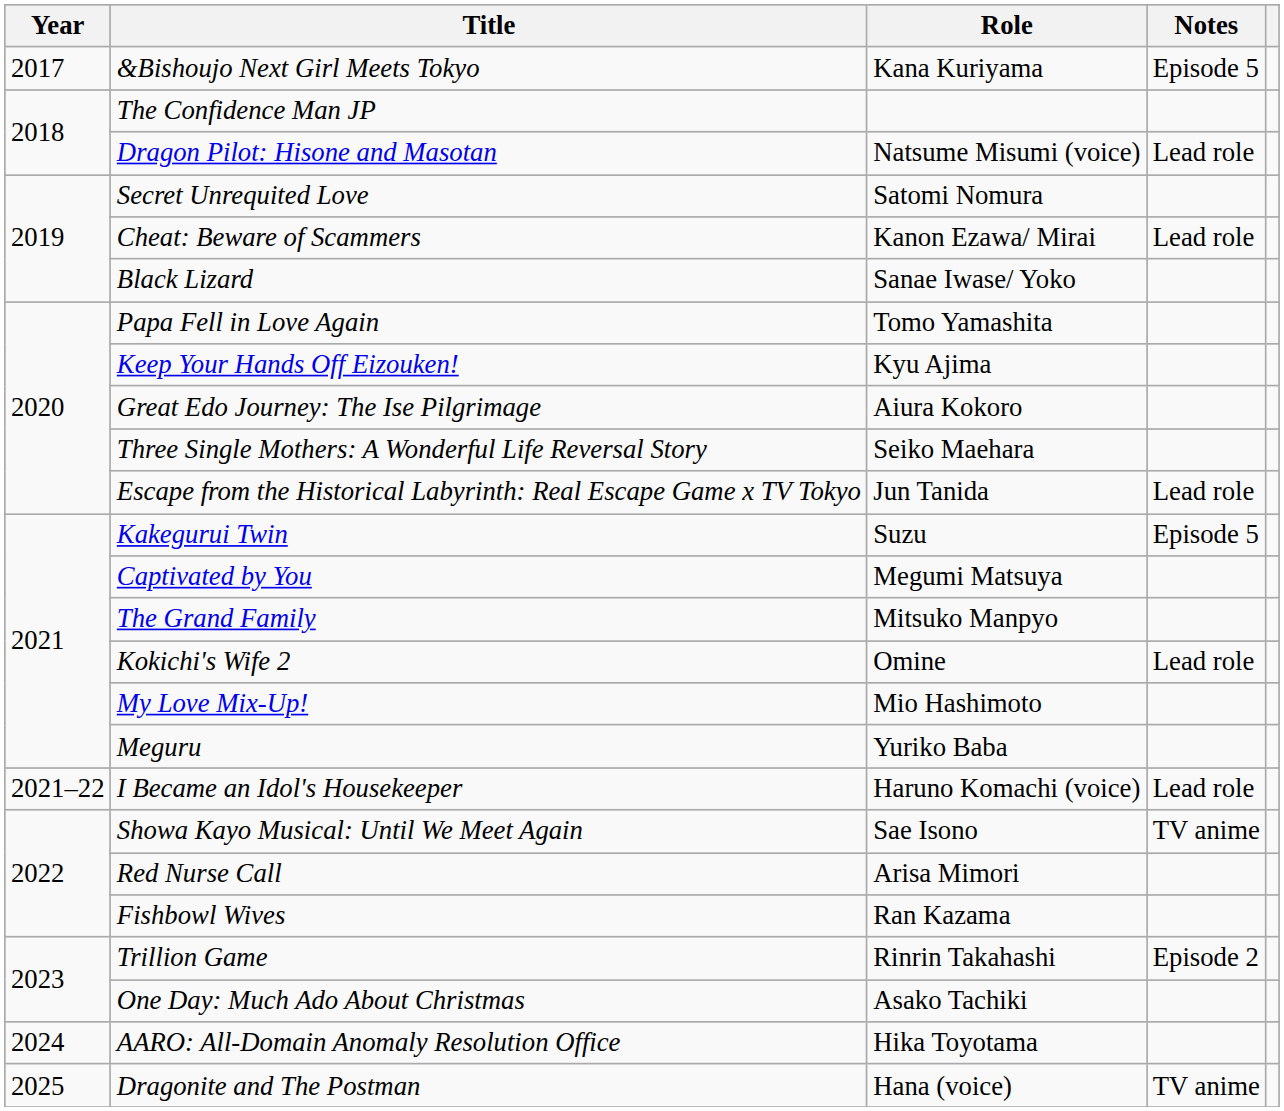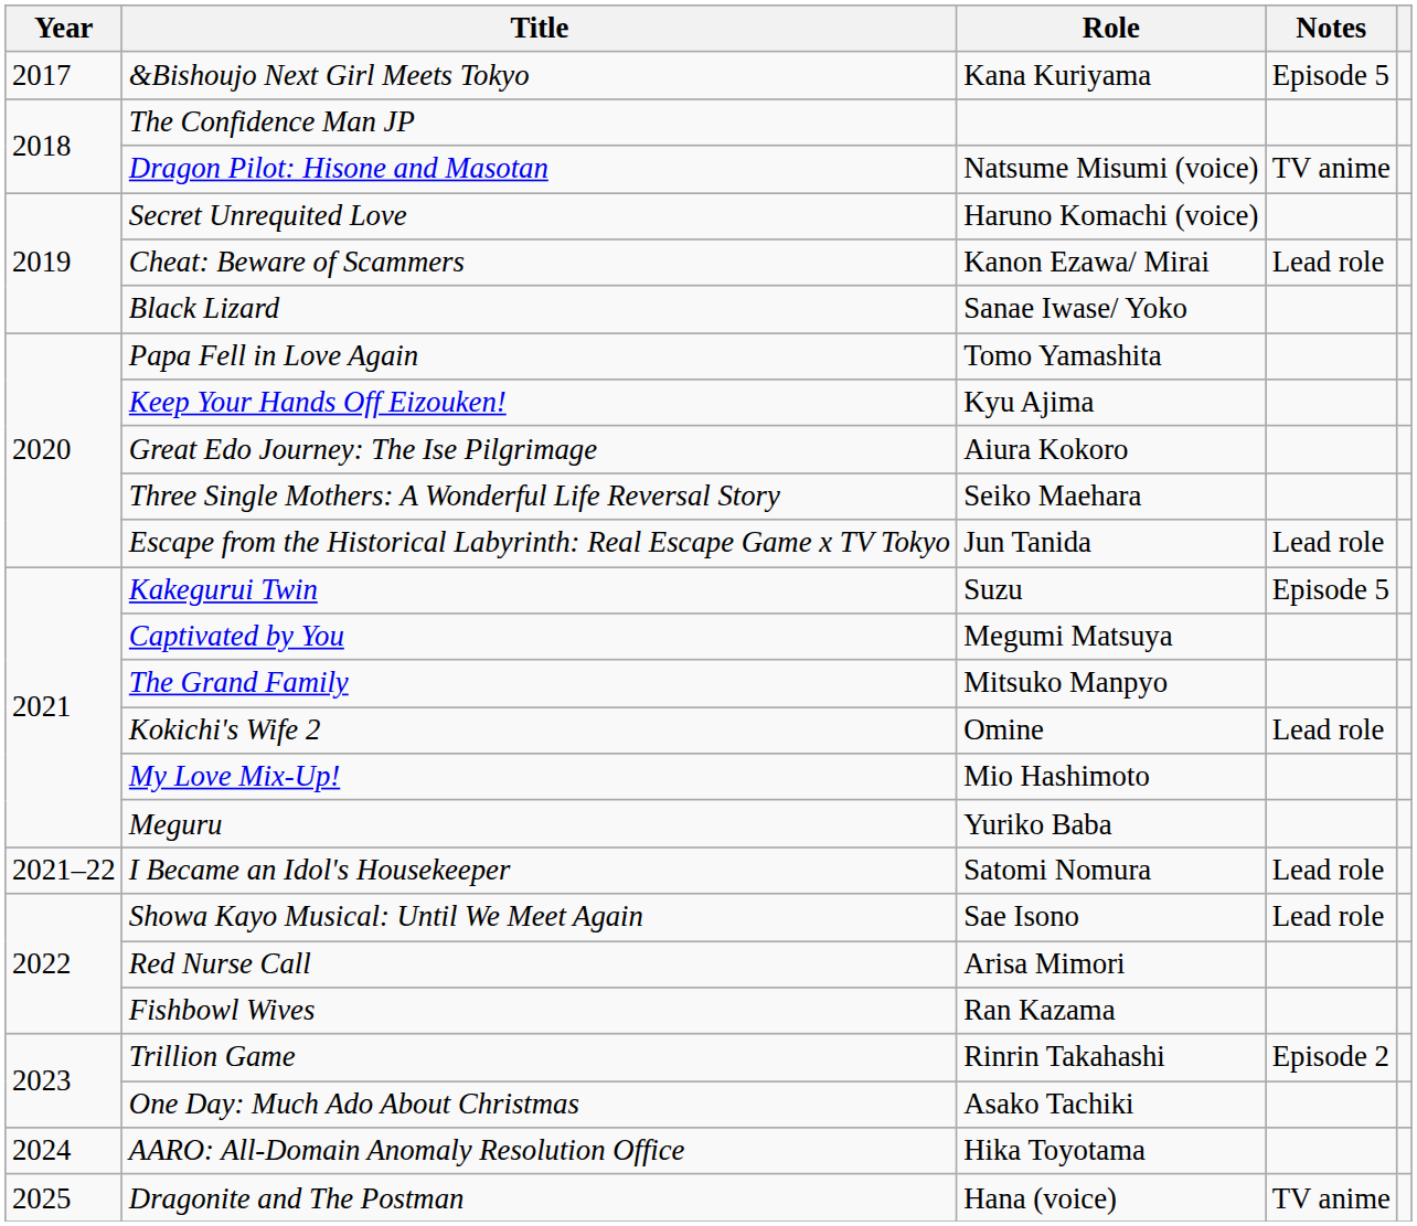 <table class="wikitable plainrowheaders sortable">
 <tr>
 <th>Year</th>
 <th>Title</th>
 <th>Role</th>
 <th class="unsortable">Notes</th>
 <th class="unsortable"></th>
 </tr>
 <tr>
 <td>2017</td>
 <td><em>&Bishoujo Next Girl Meets Tokyo</em></td>
 <td>Kana Kuriyama</td>
 <td>Episode 5</td>
 <td></td>
 </tr>
 <tr>
 <td rowspan="2">2018</td>
 <td><em>The Confidence Man JP</em></td>
 <td></td>
 <td></td>
 <td></td>
 </tr>
 <tr>
 <td><em><a href='#'>Dragon Pilot: Hisone and Masotan</a></em></td>
 <td>Natsume Misumi (voice)</td>
-<td>Lead role</td>
+<td>TV anime</td>
 <td></td>
 </tr>
 <tr>
 <td rowspan="3">2019</td>
 <td><em>Secret Unrequited Love</em></td>
-<td>Satomi Nomura</td>
+<td>Haruno Komachi (voice)</td>
 <td></td>
 <td></td>
 </tr>
 <tr>
 <td><em>Cheat: Beware of Scammers</em></td>
 <td>Kanon Ezawa/ Mirai</td>
 <td>Lead role</td>
 <td></td>
 </tr>
 <tr>
 <td><em>Black Lizard</em></td>
 <td>Sanae Iwase/ Yoko</td>
 <td></td>
 <td></td>
 </tr>
 <tr>
 <td rowspan="5">2020</td>
 <td><em>Papa Fell in Love Again</em></td>
 <td>Tomo Yamashita</td>
 <td></td>
 <td></td>
 </tr>
 <tr>
 <td><em><a href='#'>Keep Your Hands Off Eizouken!</a></em></td>
 <td>Kyu Ajima</td>
 <td></td>
 <td></td>
 </tr>
 <tr>
 <td><em>Great Edo Journey: The Ise Pilgrimage</em></td>
 <td>Aiura Kokoro</td>
 <td></td>
 <td></td>
 </tr>
 <tr>
 <td><em>Three Single Mothers: A Wonderful Life Reversal Story</em></td>
 <td>Seiko Maehara</td>
 <td></td>
 <td></td>
 </tr>
 <tr>
 <td><em>Escape from the Historical Labyrinth: Real Escape Game x TV Tokyo</em></td>
 <td>Jun Tanida</td>
 <td>Lead role</td>
 <td></td>
 </tr>
 <tr>
 <td rowspan="6">2021</td>
 <td><em><a href='#'>Kakegurui Twin</a></em></td>
 <td>Suzu</td>
 <td>Episode 5</td>
 <td></td>
 </tr>
 <tr>
 <td><em><a href='#'>Captivated by You</a></em></td>
 <td>Megumi Matsuya</td>
 <td></td>
 <td></td>
 </tr>
 <tr>
 <td><em><a href='#'>The Grand Family</a></em></td>
 <td>Mitsuko Manpyo</td>
 <td></td>
 <td></td>
 </tr>
 <tr>
 <td><em>Kokichi's</em> <em>Wife 2</em></td>
 <td>Omine</td>
 <td>Lead role</td>
 <td></td>
 </tr>
 <tr>
 <td><em><a href='#'>My Love Mix-Up!</a></em></td>
 <td>Mio Hashimoto</td>
 <td></td>
 <td></td>
 </tr>
 <tr>
 <td><em>Meguru</em></td>
 <td>Yuriko Baba</td>
 <td></td>
 <td></td>
 </tr>
 <tr>
 <td>2021–22</td>
 <td><em>I Became an Idol's Housekeeper</em></td>
-<td>Haruno Komachi (voice)</td>
+<td>Satomi Nomura</td>
 <td>Lead role</td>
 <td></td>
 </tr>
 <tr>
 <td rowspan="3">2022</td>
 <td><em>Showa Kayo Musical: Until We Meet Again</em></td>
 <td>Sae Isono</td>
-<td>TV anime</td>
+<td>Lead role</td>
 <td></td>
 </tr>
 <tr>
 <td><em>Red Nurse Call</em></td>
 <td>Arisa Mimori</td>
 <td></td>
 <td></td>
 </tr>
 <tr>
 <td><em>Fishbowl Wives</em></td>
 <td>Ran Kazama</td>
 <td></td>
 <td></td>
 </tr>
 <tr>
 <td rowspan="2">2023</td>
 <td><em>Trillion Game</em></td>
 <td>Rinrin Takahashi</td>
 <td>Episode 2</td>
 <td></td>
 </tr>
 <tr>
 <td><em>One Day: Much Ado About Christmas</em></td>
 <td>Asako Tachiki</td>
 <td></td>
 <td></td>
 </tr>
 <tr>
 <td>2024</td>
 <td><em>AARO: All-Domain Anomaly Resolution Office</em></td>
 <td>Hika Toyotama</td>
 <td></td>
 <td></td>
 </tr>
 <tr>
 <td>2025</td>
 <td><em>Dragonite and The Postman</em></td>
 <td>Hana (voice)</td>
 <td>TV anime</td>
 <td></td>
 </tr>
 </table>
